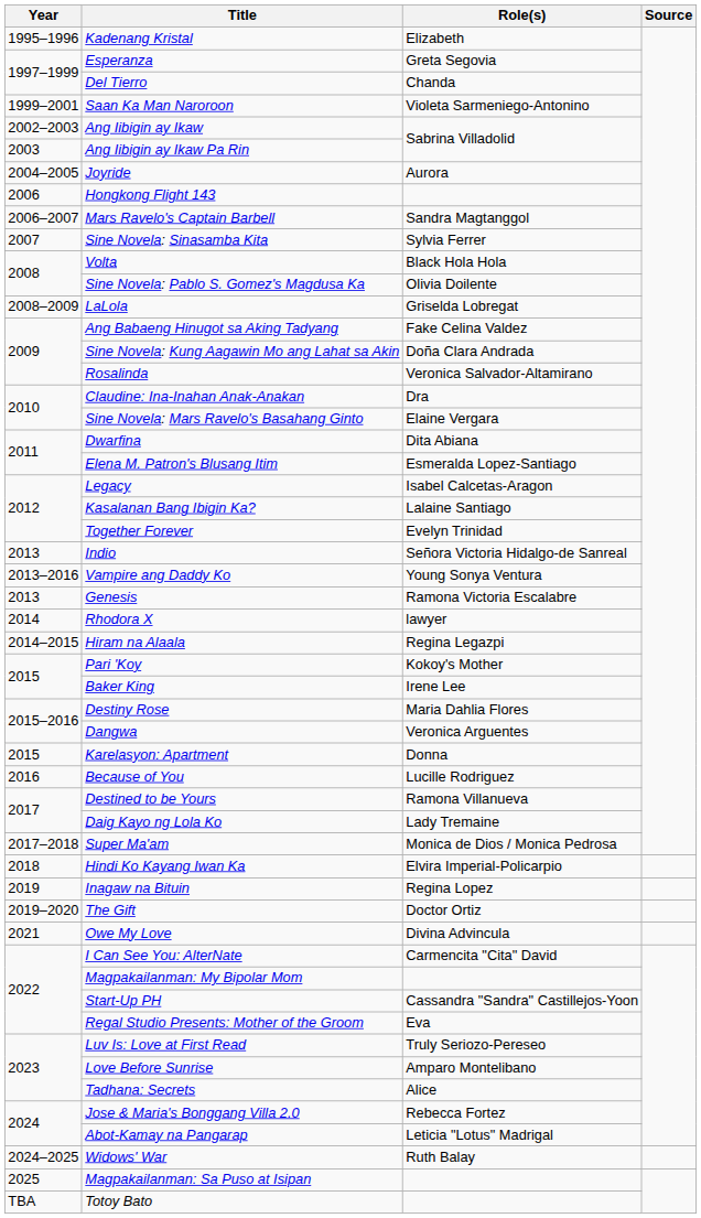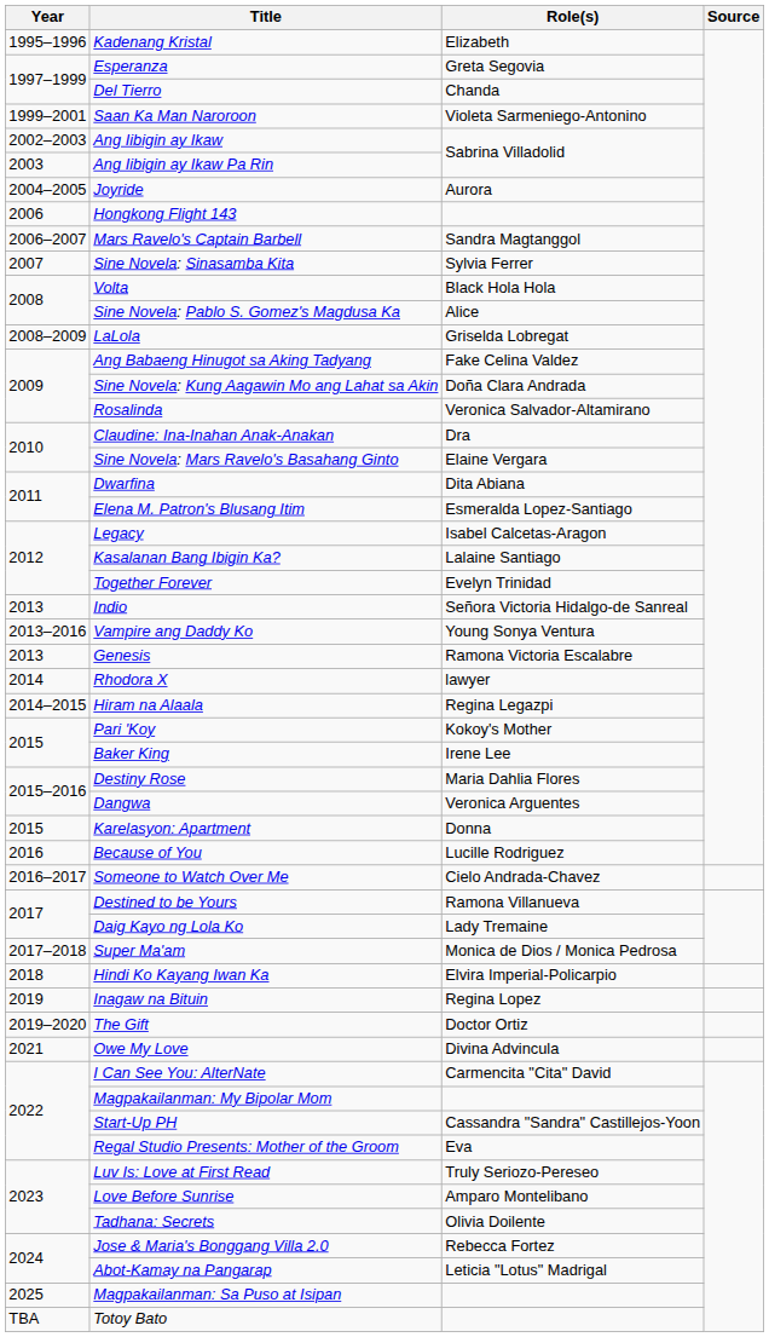 <table class="wikitable" sortable>
 <tr>
 <th>Year</th>
 <th>Title</th>
 <th>Role(s)</th>
 <th>Source</th>
 </tr>
 <tr>
 <td>1995–1996</td>
 <td><em><a href='#'>Kadenang Kristal</a></em></td>
 <td>Elizabeth</td>
 </tr>
 <tr>
 <td rowspan="2">1997–1999</td>
 <td><em><a href='#'>Esperanza</a></em></td>
 <td>Greta Segovia</td>
 </tr>
 <tr>
 <td><em><a href='#'>Del Tierro</a></em></td>
 <td>Chanda</td>
 </tr>
 <tr>
 <td>1999–2001</td>
 <td><em><a href='#'>Saan Ka Man Naroroon</a></em></td>
 <td>Violeta Sarmeniego-Antonino</td>
 </tr>
 <tr>
 <td>2002–2003</td>
 <td><em><a href='#'>Ang Iibigin ay Ikaw</a></em></td>
 <td rowspan="2">Sabrina Villadolid</td>
 </tr>
 <tr>
 <td>2003</td>
 <td><em><a href='#'>Ang Iibigin ay Ikaw Pa Rin</a></em></td>
 </tr>
 <tr>
 <td>2004–2005</td>
 <td><em><a href='#'>Joyride</a></em></td>
 <td>Aurora</td>
 </tr>
 <tr>
 <td>2006</td>
 <td><em><a href='#'>Hongkong Flight 143</a></em></td>
 <td></td>
 </tr>
 <tr>
 <td>2006–2007</td>
 <td><em><a href='#'>Mars Ravelo's Captain Barbell</a></em></td>
 <td>Sandra Magtanggol</td>
 </tr>
 <tr>
 <td>2007</td>
 <td><em><a href='#'>Sine Novela</a>: <a href='#'>Sinasamba Kita</a></em></td>
 <td>Sylvia Ferrer</td>
 </tr>
 <tr>
 <td rowspan="2">2008</td>
 <td><em><a href='#'>Volta</a></em></td>
 <td>Black Hola Hola</td>
 </tr>
 <tr>
 <td><em><a href='#'>Sine Novela</a>: <a href='#'>Pablo S. Gomez's Magdusa Ka</a></em></td>
-<td>Olivia Doilente</td>
+<td>Alice</td>
 </tr>
 <tr>
 <td>2008–2009</td>
 <td><em><a href='#'>LaLola</a></em></td>
 <td>Griselda Lobregat</td>
 </tr>
 <tr>
 <td rowspan="3">2009</td>
 <td><em><a href='#'>Ang Babaeng Hinugot sa Aking Tadyang</a></em></td>
 <td>Fake Celina Valdez</td>
 </tr>
 <tr>
 <td><em><a href='#'>Sine Novela</a>: <a href='#'>Kung Aagawin Mo ang Lahat sa Akin</a></em></td>
 <td>Doña Clara Andrada</td>
 </tr>
 <tr>
 <td><em><a href='#'>Rosalinda</a></em></td>
 <td>Veronica Salvador-Altamirano</td>
 </tr>
 <tr>
 <td rowspan="2">2010</td>
 <td><em><a href='#'>Claudine: Ina-Inahan Anak-Anakan</a></em></td>
 <td>Dra</td>
 </tr>
 <tr>
 <td><em><a href='#'>Sine Novela</a>: <a href='#'>Mars Ravelo's Basahang Ginto</a></em></td>
 <td>Elaine Vergara</td>
 </tr>
 <tr>
 <td rowspan="2">2011</td>
 <td><em><a href='#'>Dwarfina</a></em></td>
 <td>Dita Abiana</td>
 </tr>
 <tr>
 <td><em><a href='#'>Elena M. Patron's Blusang Itim</a></em></td>
 <td>Esmeralda Lopez-Santiago</td>
 </tr>
 <tr>
 <td rowspan="3">2012</td>
 <td><em><a href='#'>Legacy</a></em></td>
 <td>Isabel Calcetas-Aragon</td>
 </tr>
 <tr>
 <td><em><a href='#'>Kasalanan Bang Ibigin Ka?</a></em></td>
 <td>Lalaine Santiago</td>
 </tr>
 <tr>
 <td><em><a href='#'>Together Forever</a></em></td>
 <td>Evelyn Trinidad</td>
 </tr>
 <tr>
 <td>2013</td>
 <td><em><a href='#'>Indio</a></em></td>
 <td>Señora Victoria Hidalgo-de Sanreal</td>
 </tr>
 <tr>
 <td>2013–2016</td>
 <td><em><a href='#'>Vampire ang Daddy Ko</a></em></td>
 <td>Young Sonya Ventura</td>
 </tr>
 <tr>
 <td>2013</td>
 <td><em><a href='#'>Genesis</a></em></td>
 <td>Ramona Victoria Escalabre</td>
 </tr>
 <tr>
 <td>2014</td>
 <td><em><a href='#'>Rhodora X</a></em></td>
 <td>lawyer</td>
 </tr>
 <tr>
 <td>2014–2015</td>
 <td><em><a href='#'>Hiram na Alaala</a></em></td>
 <td>Regina Legazpi</td>
 </tr>
 <tr>
 <td rowspan="2">2015</td>
 <td><em><a href='#'>Pari 'Koy</a></em></td>
 <td>Kokoy's Mother</td>
 </tr>
 <tr>
 <td><em><a href='#'>Baker King</a></em></td>
 <td>Irene Lee</td>
 </tr>
 <tr>
 <td rowspan=2>2015–2016</td>
 <td><em><a href='#'>Destiny Rose</a></em></td>
 <td>Maria Dahlia Flores</td>
 </tr>
 <tr>
 <td><em><a href='#'>Dangwa</a></em></td>
 <td>Veronica Arguentes</td>
 </tr>
 <tr>
 <td>2015</td>
 <td><em><a href='#'>Karelasyon: Apartment</a></em></td>
 <td>Donna</td>
 </tr>
 <tr>
 <td>2016</td>
 <td><em><a href='#'>Because of You</a></em></td>
 <td>Lucille Rodriguez</td>
 </tr>
 <tr>
+<td>2016–2017</td>
+<td><em><a href='#'>Someone to Watch Over Me</a></em></td>
+<td>Cielo Andrada-Chavez</td>
+<td></td>
+</tr>
+<tr>
 <td rowspan="2">2017</td>
 <td><em><a href='#'>Destined to be Yours</a></em></td>
 <td>Ramona Villanueva</td>
 </tr>
 <tr>
 <td><em><a href='#'>Daig Kayo ng Lola Ko</a></em></td>
 <td>Lady Tremaine</td>
 </tr>
 <tr>
 <td>2017–2018</td>
 <td><em><a href='#'>Super Ma'am</a></em></td>
 <td>Monica de Dios / Monica Pedrosa</td>
 </tr>
 <tr>
 <td>2018</td>
 <td><em><a href='#'>Hindi Ko Kayang Iwan Ka</a></em></td>
 <td>Elvira Imperial-Policarpio</td>
 <td></td>
 </tr>
 <tr>
 <td>2019</td>
 <td><em><a href='#'>Inagaw na Bituin</a></em></td>
 <td>Regina Lopez</td>
 <td></td>
 </tr>
 <tr>
 <td>2019–2020</td>
 <td><em><a href='#'>The Gift</a></em></td>
 <td>Doctor Ortiz</td>
 <td></td>
 </tr>
 <tr>
 <td>2021</td>
 <td><em><a href='#'>Owe My Love</a></em></td>
 <td>Divina Advincula</td>
 <td></td>
 </tr>
 <tr>
 <td rowspan="4">2022</td>
 <td><em><a href='#'>I Can See You: AlterNate</a></em></td>
 <td>Carmencita "Cita" David</td>
 </tr>
 <tr>
 <td><em><a href='#'>Magpakailanman: My Bipolar Mom</a></em></td>
 <td></td>
 </tr>
 <tr>
 <td><em><a href='#'>Start-Up PH</a></em></td>
 <td>Cassandra "Sandra" Castillejos-Yoon</td>
 </tr>
 <tr>
 <td><em><a href='#'>Regal Studio Presents: Mother of the Groom</a></em></td>
 <td>Eva</td>
 </tr>
 <tr>
 <td rowspan="3">2023</td>
 <td><em><a href='#'>Luv Is: Love at First Read</a></em></td>
 <td>Truly Seriozo-Pereseo</td>
 </tr>
 <tr>
 <td><em><a href='#'>Love Before Sunrise</a></em></td>
 <td>Amparo Montelibano</td>
 </tr>
 <tr>
 <td><em><a href='#'>Tadhana: Secrets</a></em></td>
-<td>Alice</td>
+<td>Olivia Doilente</td>
 </tr>
 <tr>
 <td rowspan="2">2024</td>
 <td><em><a href='#'>Jose & Maria's Bonggang Villa 2.0</a></em></td>
 <td>Rebecca Fortez</td>
 </tr>
 <tr>
 <td><em><a href='#'>Abot-Kamay na Pangarap</a></em></td>
 <td>Leticia "Lotus" Madrigal</td>
-</tr>
-<tr>
-<td>2024–2025</td>
-<td><em><a href='#'>Widows' War</a></em></td>
-<td>Ruth Balay</td>
-<td></td>
 </tr>
 <tr>
 <td>2025</td>
 <td><em><a href='#'>Magpakailanman: Sa Puso at Isipan</a></em></td>
 <td></td>
 </tr>
 <tr>
 <td>TBA</td>
 <td><em>Totoy Bato</em></td>
 <td></td>
 </tr>
 </table>
